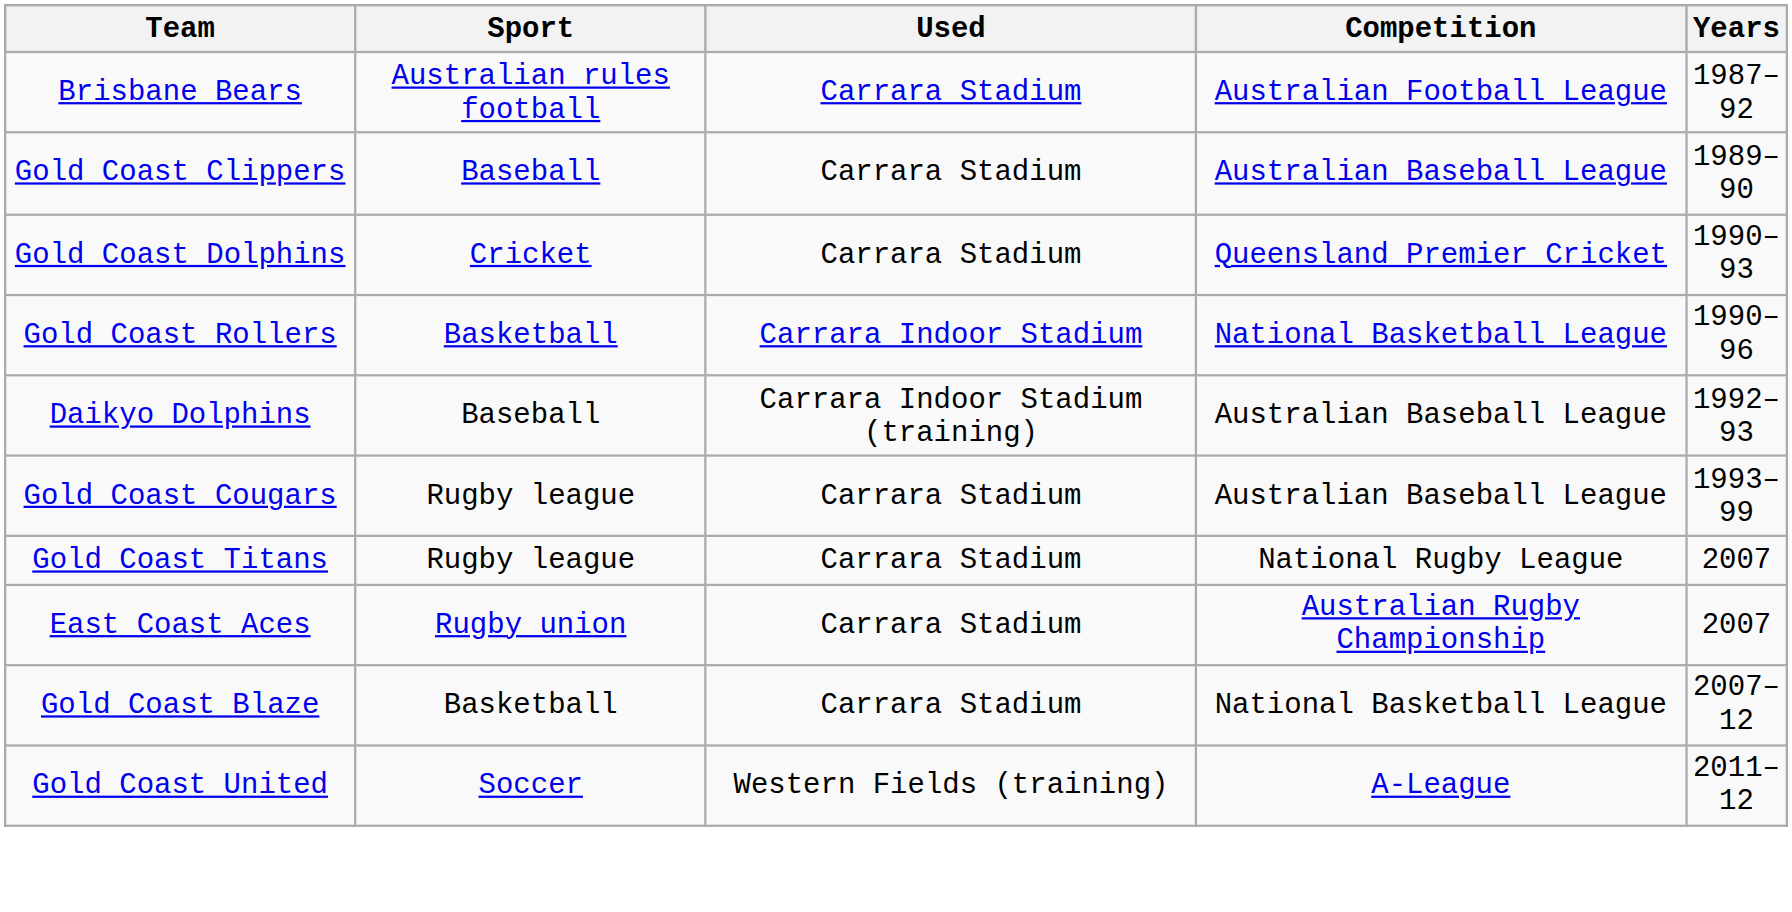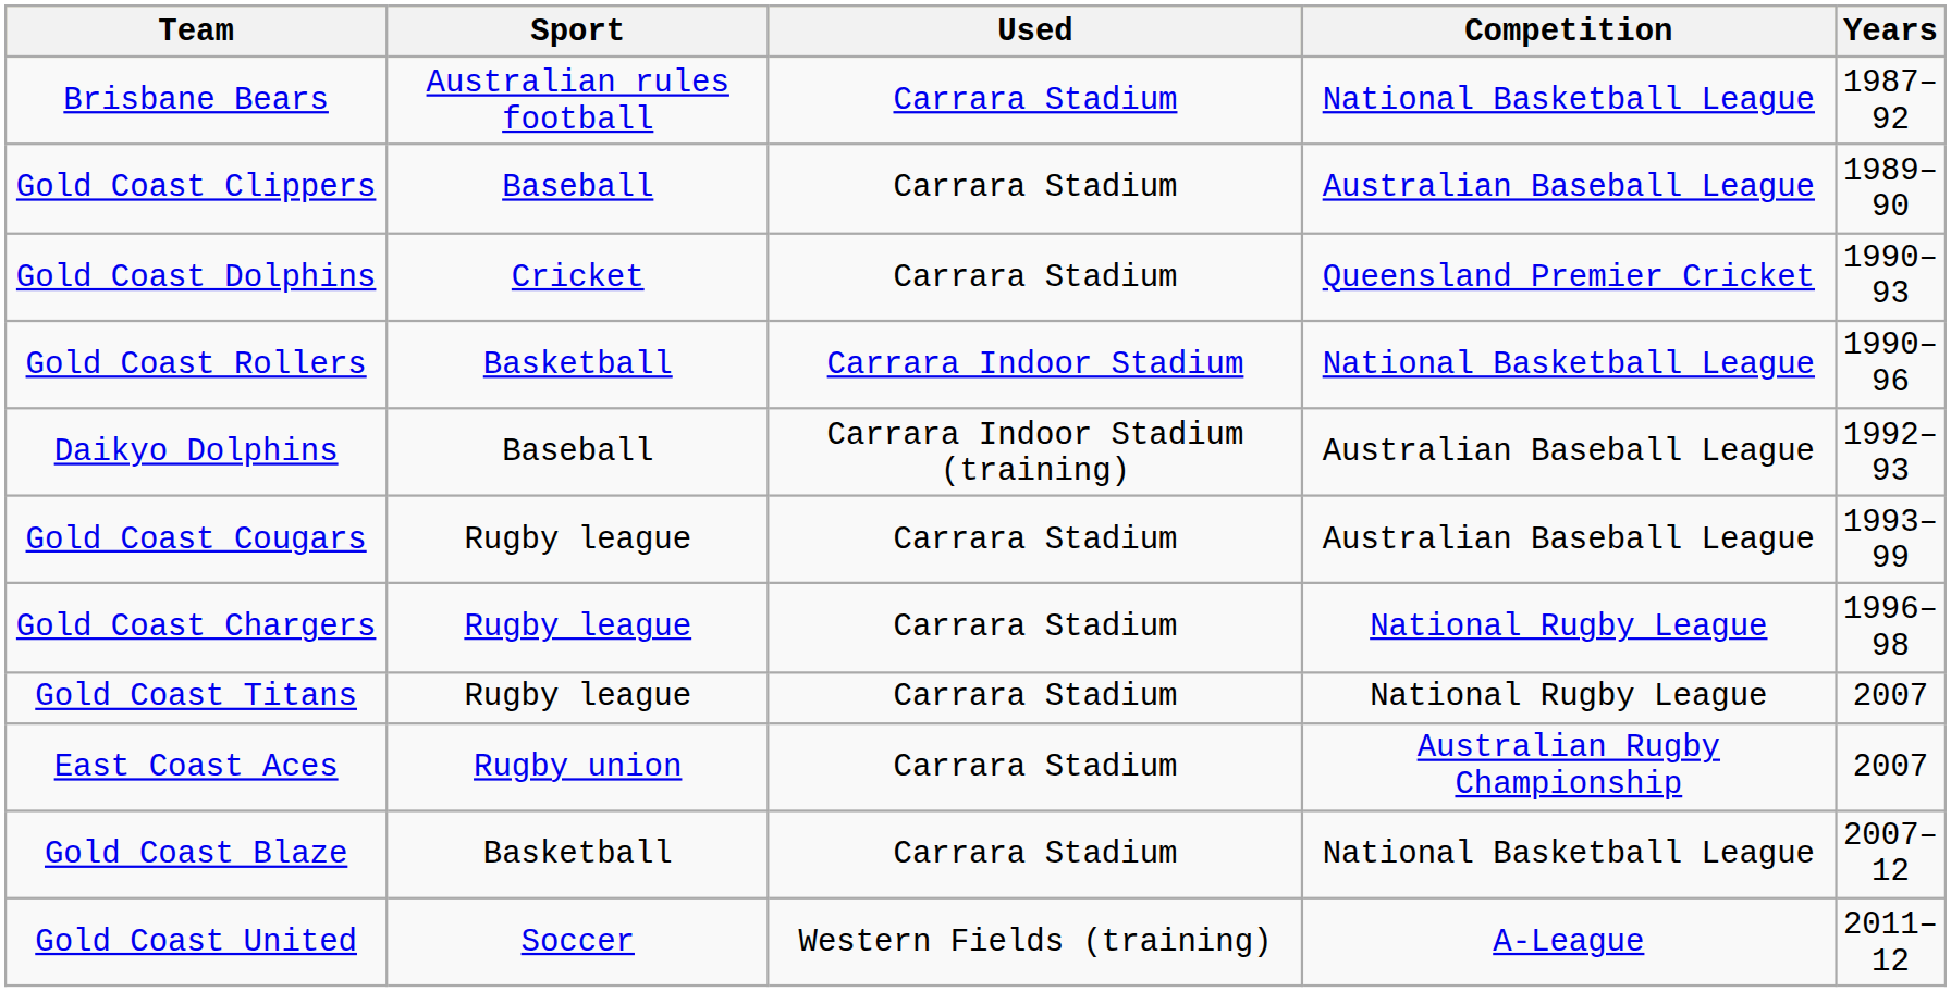 <table class="wikitable sortable" style="width:800px;">
 <tr style="background:#bdb76b;">
 <th width=20%>Team</th>
 <th width=20%>Sport</th>
 <th width=28%>Used</th>
 <th width=28%>Competition</th>
 <th width=4%>Years</th>
 </tr>
 <tr>
 <td align=center><a href='#'>Brisbane Bears</a></td>
 <td align=center><a href='#'>Australian rules football</a></td>
 <td align=center><a href='#'>Carrara Stadium</a></td>
-<td align=center><a href='#'>Australian Football League</a></td>
+<td align=center><a href='#'>National Basketball League</a></td>
 <td align=center>1987–92</td>
 </tr>
 <tr>
 <td align=center><a href='#'>Gold Coast Clippers</a></td>
 <td align=center><a href='#'>Baseball</a></td>
 <td align=center>Carrara Stadium</td>
 <td align=center><a href='#'>Australian Baseball League</a></td>
 <td align=center>1989–90</td>
 </tr>
 <tr>
 <td align=center><a href='#'>Gold Coast Dolphins</a></td>
 <td align=center><a href='#'>Cricket</a></td>
 <td align=center>Carrara Stadium</td>
 <td align=center><a href='#'>Queensland Premier Cricket</a></td>
 <td align=center>1990–93</td>
 </tr>
 <tr>
 <td align=center><a href='#'>Gold Coast Rollers</a></td>
 <td align=center><a href='#'>Basketball</a></td>
 <td align=center><a href='#'>Carrara Indoor Stadium</a></td>
 <td align=center><a href='#'>National Basketball League</a></td>
 <td align=center>1990–96</td>
 </tr>
 <tr>
 <td align=center><a href='#'>Daikyo Dolphins</a></td>
 <td align=center>Baseball</td>
 <td align=center>Carrara Indoor Stadium (training)</td>
 <td align=center>Australian Baseball League</td>
 <td align=center>1992–93</td>
 </tr>
 <tr>
 <td align=center><a href='#'>Gold Coast Cougars</a></td>
 <td align=center>Rugby league</td>
 <td align=center>Carrara Stadium</td>
 <td align=center>Australian Baseball League</td>
 <td align=center>1993–99</td>
 </tr>
 <tr>
+<td align=center><a href='#'>Gold Coast Chargers</a></td>
+<td align=center><a href='#'>Rugby league</a></td>
+<td align=center>Carrara Stadium</td>
+<td align=center><a href='#'>National Rugby League</a></td>
+<td align=center>1996–98</td>
+</tr>
+<tr>
 <td align=center><a href='#'>Gold Coast Titans</a></td>
 <td align=center>Rugby league</td>
 <td align=center>Carrara Stadium</td>
 <td align=center>National Rugby League</td>
 <td align=center>2007</td>
 </tr>
 <tr>
 <td align=center><a href='#'>East Coast Aces</a></td>
 <td align=center><a href='#'>Rugby union</a></td>
 <td align=center>Carrara Stadium</td>
 <td align=center><a href='#'>Australian Rugby Championship</a></td>
 <td align=center>2007</td>
 </tr>
 <tr>
 <td align=center><a href='#'>Gold Coast Blaze</a></td>
 <td align=center>Basketball</td>
 <td align=center>Carrara Stadium</td>
 <td align=center>National Basketball League</td>
 <td align=center>2007–12</td>
 </tr>
 <tr>
 <td align=center><a href='#'>Gold Coast United</a></td>
 <td align=center><a href='#'>Soccer</a></td>
 <td align=center>Western Fields (training)</td>
 <td align=center><a href='#'>A-League</a></td>
 <td align=center>2011–12</td>
 </tr>
 </table>
